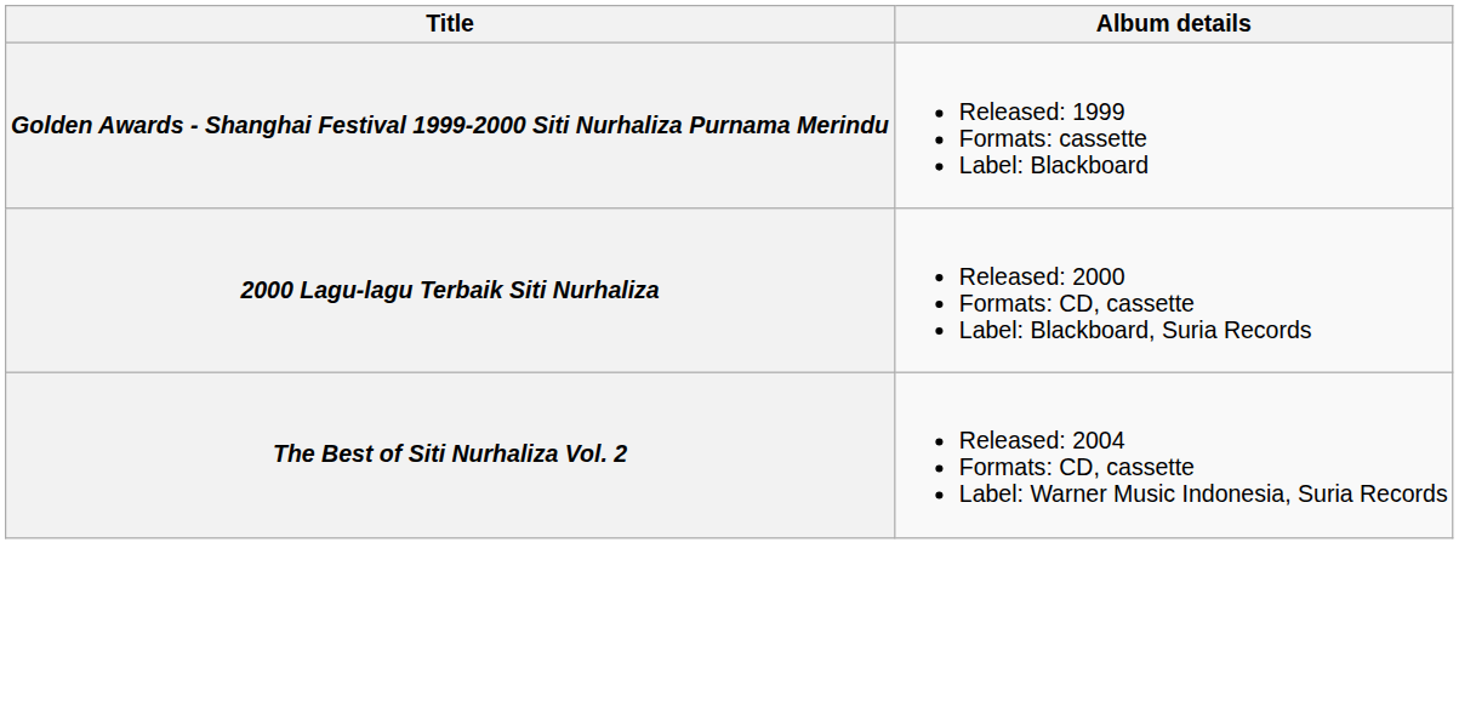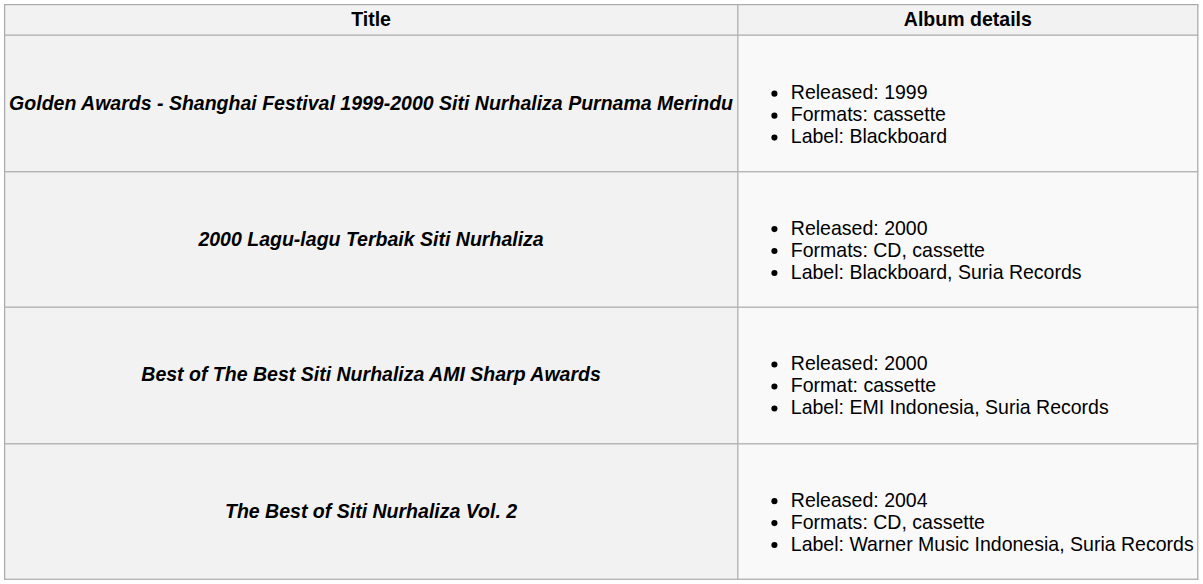 <table class="wikitable plainrowheaders">
 <tr>
 <th>Title</th>
 <th>Album details</th>
 </tr>
 <tr>
 <th scope="row"><em>Golden Awards - Shanghai Festival 1999-2000 Siti Nurhaliza Purnama Merindu</em></th>
 <td><br><ul><li>Released: 1999</li><li>Formats: cassette</li><li>Label: Blackboard</li></ul></td>
 </tr>
 <tr>
 <th scope="row"><em>2000 Lagu-lagu Terbaik Siti Nurhaliza</em></th>
 <td><br><ul><li>Released: 2000</li><li>Formats: CD, cassette</li><li>Label: Blackboard, Suria Records</li></ul></td>
 </tr>
 <tr>
+<th scope="row"><em>Best of The Best Siti Nurhaliza AMI Sharp Awards</em></th>
+<td><br><ul><li>Released: 2000</li><li>Format: cassette</li><li>Label: EMI Indonesia, Suria Records</li></ul></td>
+</tr>
+<tr>
 <th scope="row"><em>The Best of Siti Nurhaliza Vol. 2</em></th>
 <td><br><ul><li>Released: 2004</li><li>Formats: CD, cassette</li><li>Label: Warner Music Indonesia, Suria Records</li></ul></td>
 </tr>
 </table>
